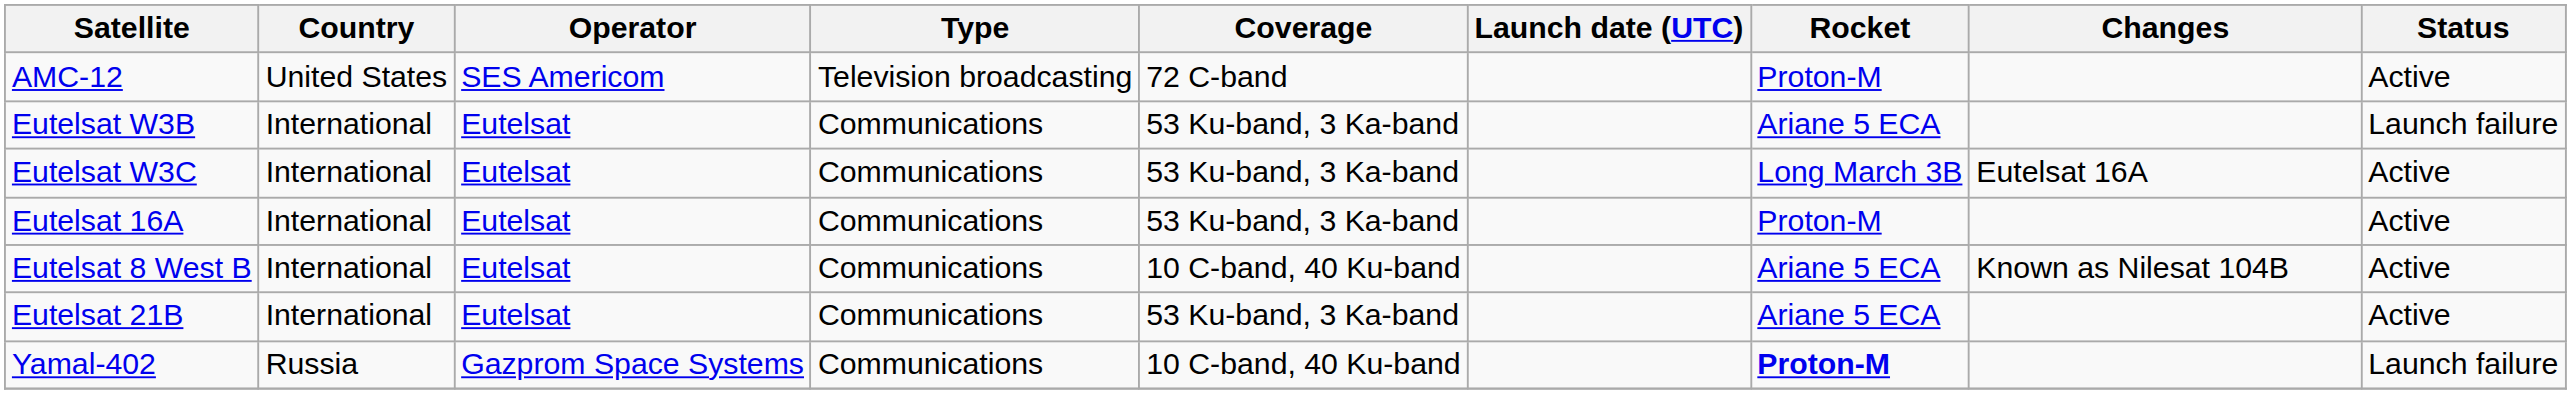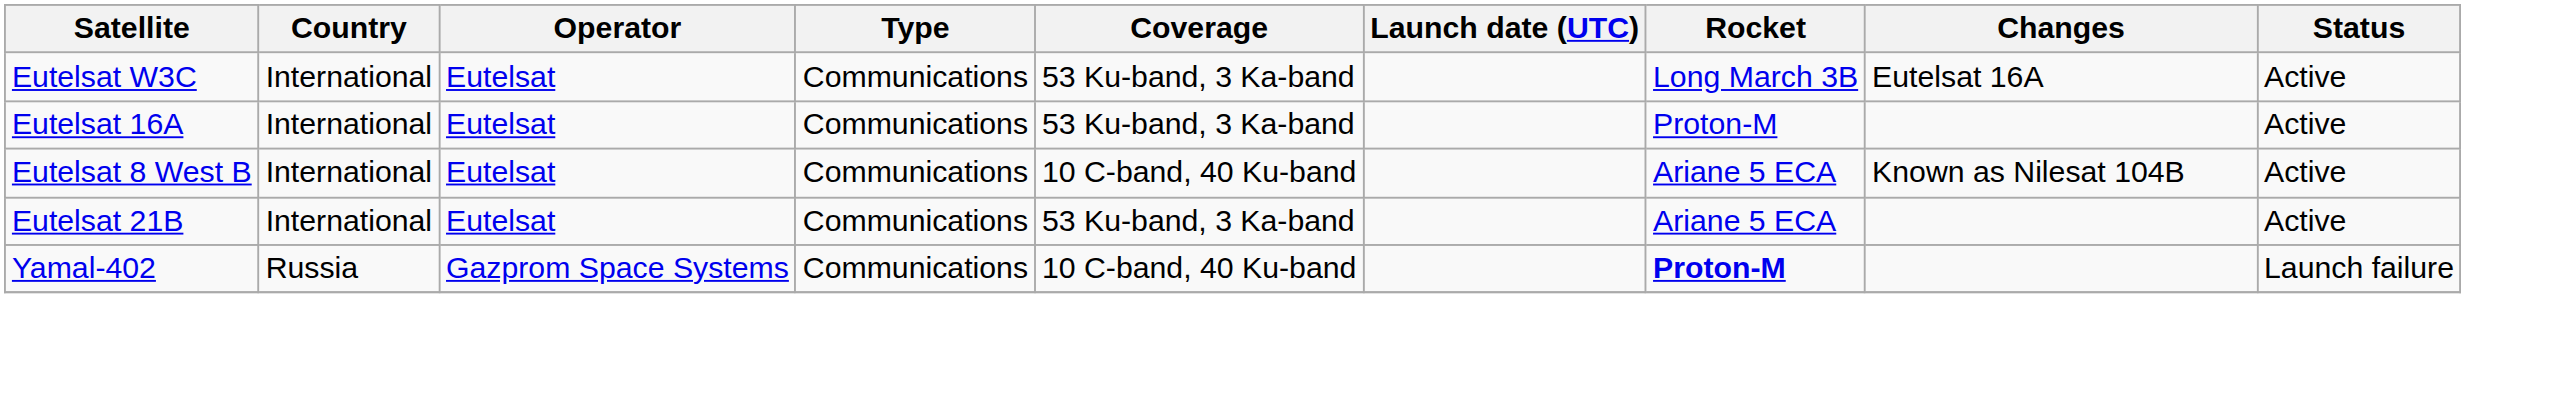 <table class="wikitable sortable" border="1"}>
 <tr>
 <th>Satellite</th>
 <th>Country</th>
 <th>Operator</th>
 <th>Type</th>
 <th>Coverage </th>
 <th>Launch date (<a href='#'>UTC</a>) </th>
 <th>Rocket</th>
 <th width="200pt">Changes</th>
 <th>Status </th>
-</tr>
-<tr>
-<td><a href='#'>AMC-12</a></td>
-<td>United States</td>
-<td><a href='#'>SES Americom</a></td>
-<td>Television broadcasting</td>
-<td>72 C-band</td>
-<td></td>
-<td><a href='#'>Proton-M</a></td>
-<td></td>
-<td>Active</td>
-</tr>
-<tr>
-<td><a href='#'>Eutelsat W3B</a></td>
-<td>International</td>
-<td><a href='#'>Eutelsat</a></td>
-<td>Communications</td>
-<td>53 Ku-band, 3 Ka-band</td>
-<td></td>
-<td><a href='#'>Ariane 5 ECA</a></td>
-<td></td>
-<td>Launch failure</td>
 </tr>
 <tr>
 <td><a href='#'>Eutelsat W3C</a></td>
 <td>International</td>
 <td><a href='#'>Eutelsat</a></td>
 <td>Communications</td>
 <td>53 Ku-band, 3 Ka-band</td>
 <td></td>
 <td><a href='#'>Long March 3B</a></td>
 <td>Eutelsat 16A</td>
 <td>Active</td>
 </tr>
 <tr>
 <td><a href='#'>Eutelsat 16A</a></td>
 <td>International</td>
 <td><a href='#'>Eutelsat</a></td>
 <td>Communications</td>
 <td>53 Ku-band, 3 Ka-band</td>
 <td></td>
 <td><a href='#'>Proton-M</a></td>
 <td></td>
 <td>Active</td>
 </tr>
 <tr>
 <td><a href='#'>Eutelsat 8 West B</a></td>
 <td>International</td>
 <td><a href='#'>Eutelsat</a></td>
 <td>Communications</td>
 <td>10 C-band, 40 Ku-band</td>
 <td></td>
 <td><a href='#'>Ariane 5 ECA</a></td>
 <td>Known as Nilesat 104B</td>
 <td>Active</td>
 </tr>
 <tr>
 <td><a href='#'>Eutelsat 21B</a></td>
 <td>International</td>
 <td><a href='#'>Eutelsat</a></td>
 <td>Communications</td>
 <td>53 Ku-band, 3 Ka-band</td>
 <td></td>
 <td><a href='#'>Ariane 5 ECA</a></td>
 <td></td>
 <td>Active</td>
 </tr>
 <tr>
 <td><a href='#'>Yamal-402</a></td>
 <td>Russia</td>
 <td><a href='#'>Gazprom Space Systems</a></td>
 <td>Communications</td>
 <td>10 C-band, 40 Ku-band</td>
 <td></td>
 <td><strong><a href='#'>Proton-M</a></strong></td>
 <td></td>
 <td>Launch failure</td>
 </tr>
 <tr>
 </tr>
 </table>
